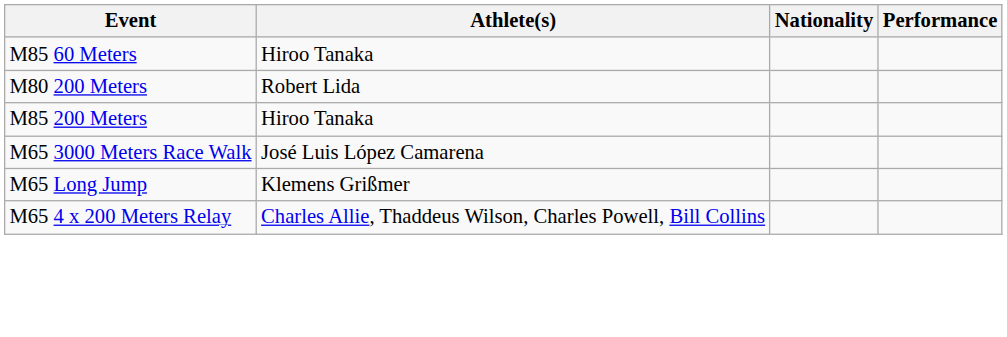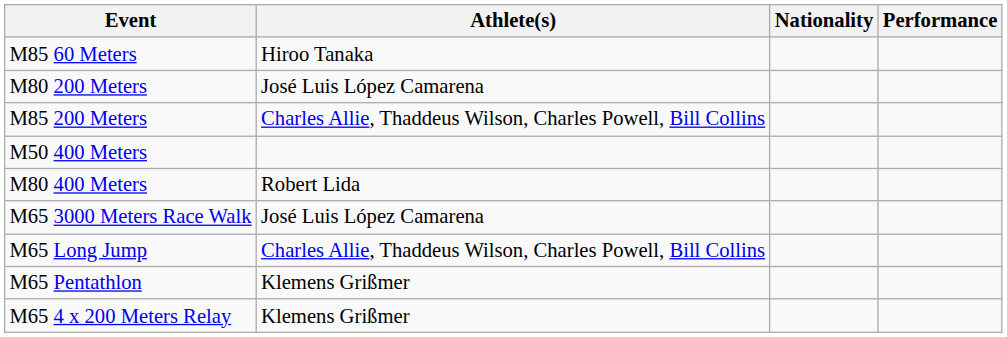 <table class="wikitable">
 <tr>
 <th>Event</th>
 <th>Athlete(s)</th>
 <th>Nationality</th>
 <th>Performance</th>
 </tr>
 <tr>
 <td>M85 <a href='#'>60 Meters</a></td>
 <td>Hiroo Tanaka</td>
 <td></td>
 <td></td>
 </tr>
 <tr>
 <td>M80 <a href='#'>200 Meters</a></td>
-<td>Robert Lida</td>
+<td>José Luis López Camarena</td>
 <td></td>
 <td></td>
 </tr>
 <tr>
 <td>M85 <a href='#'>200 Meters</a></td>
-<td>Hiroo Tanaka</td>
+<td><a href='#'>Charles Allie</a>, Thaddeus Wilson, Charles Powell, <a href='#'>Bill Collins</a></td>
+<td></td>
+<td></td>
+</tr>
+<tr>
+<td>M50 <a href='#'>400 Meters</a></td>
+<td> </td>
+<td></td>
+<td></td>
+</tr>
+<tr>
+<td>M80 <a href='#'>400 Meters</a></td>
+<td>Robert Lida</td>
 <td></td>
 <td></td>
 </tr>
 <tr>
 <td>M65 <a href='#'>3000 Meters Race Walk</a></td>
 <td>José Luis López Camarena</td>
 <td></td>
 <td></td>
 </tr>
 <tr>
 <td>M65 <a href='#'>Long Jump</a></td>
+<td><a href='#'>Charles Allie</a>, Thaddeus Wilson, Charles Powell, <a href='#'>Bill Collins</a></td>
+<td></td>
+<td></td>
+</tr>
+<tr>
+<td>M65 <a href='#'>Pentathlon</a></td>
 <td>Klemens Grißmer</td>
 <td></td>
 <td></td>
 </tr>
 <tr>
 <td>M65 <a href='#'>4 x 200 Meters Relay</a></td>
-<td><a href='#'>Charles Allie</a>, Thaddeus Wilson, Charles Powell, <a href='#'>Bill Collins</a></td>
+<td>Klemens Grißmer</td>
 <td></td>
 <td></td>
 </tr>
 </table>
